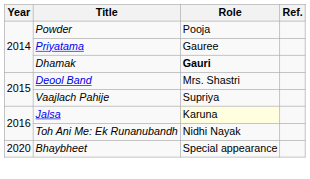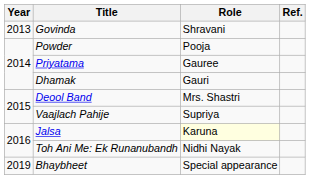 <table class="wikitable sortable">
 <tr>
 <th>Year</th>
 <th>Title</th>
 <th class="unsortable">Role</th>
 <th class="unsortable">Ref.</th>
+</tr>
+<tr>
+<td>2013</td>
+<td><em>Govinda</em></td>
+<td>Shravani</td>
+<td></td>
 </tr>
 <tr>
 <td rowspan="3">2014</td>
 <td><em>Powder</em></td>
 <td>Pooja</td>
 <td></td>
 </tr>
 <tr>
 <td><em><a href='#'>Priyatama</a></em></td>
 <td>Gauree</td>
 <td></td>
 </tr>
 <tr>
 <td><em>Dhamak</em></td>
-<td><strong>Gauri</strong></td>
+<td>Gauri</td>
 <td></td>
 </tr>
 <tr>
 <td rowspan="2">2015</td>
 <td><em><a href='#'>Deool Band</a></em></td>
 <td>Mrs. Shastri</td>
 <td></td>
 </tr>
 <tr>
 <td><em>Vaajlach Pahije</em></td>
 <td>Supriya</td>
 <td></td>
 </tr>
 <tr>
 <td rowspan="2">2016</td>
 <td><em><a href='#'>Jalsa</a></em></td>
 <td style="background: lightyellow;">Karuna</td>
 <td></td>
 </tr>
 <tr>
 <td><em>Toh Ani Me: Ek Runanubandh</em></td>
 <td>Nidhi Nayak</td>
 <td></td>
 </tr>
 <tr>
-<td>2020</td>
+<td>2019</td>
 <td><em>Bhaybheet</em></td>
 <td>Special appearance</td>
 <td></td>
 </tr>
 </table>
